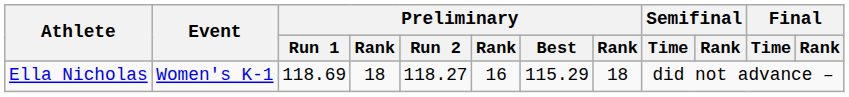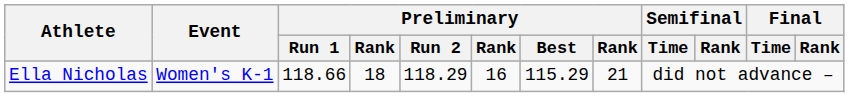 <table class="wikitable" style="font-size:90%">
 <tr>
 <th rowspan="2">Athlete</th>
 <th rowspan="2">Event</th>
 <th colspan="6">Preliminary</th>
 <th colspan="2">Semifinal</th>
 <th colspan="2">Final</th>
 </tr>
 <tr style="font-size:95%">
 <th>Run 1</th>
 <th>Rank</th>
 <th>Run 2</th>
 <th>Rank</th>
 <th>Best</th>
 <th>Rank</th>
 <th>Time</th>
 <th>Rank</th>
 <th>Time</th>
 <th>Rank</th>
 </tr>
 <tr align=center>
 <td align=left><a href='#'>Ella Nicholas</a></td>
 <td align=left><a href='#'>Women's K-1</a></td>
-<td>118.69</td>
+<td>118.66</td>
 <td>18</td>
-<td>118.27</td>
+<td>118.29</td>
 <td>16</td>
 <td>115.29</td>
-<td>18</td>
+<td>21</td>
 <td colspan=4>did not advance –  </td>
 </tr>
 </table>
